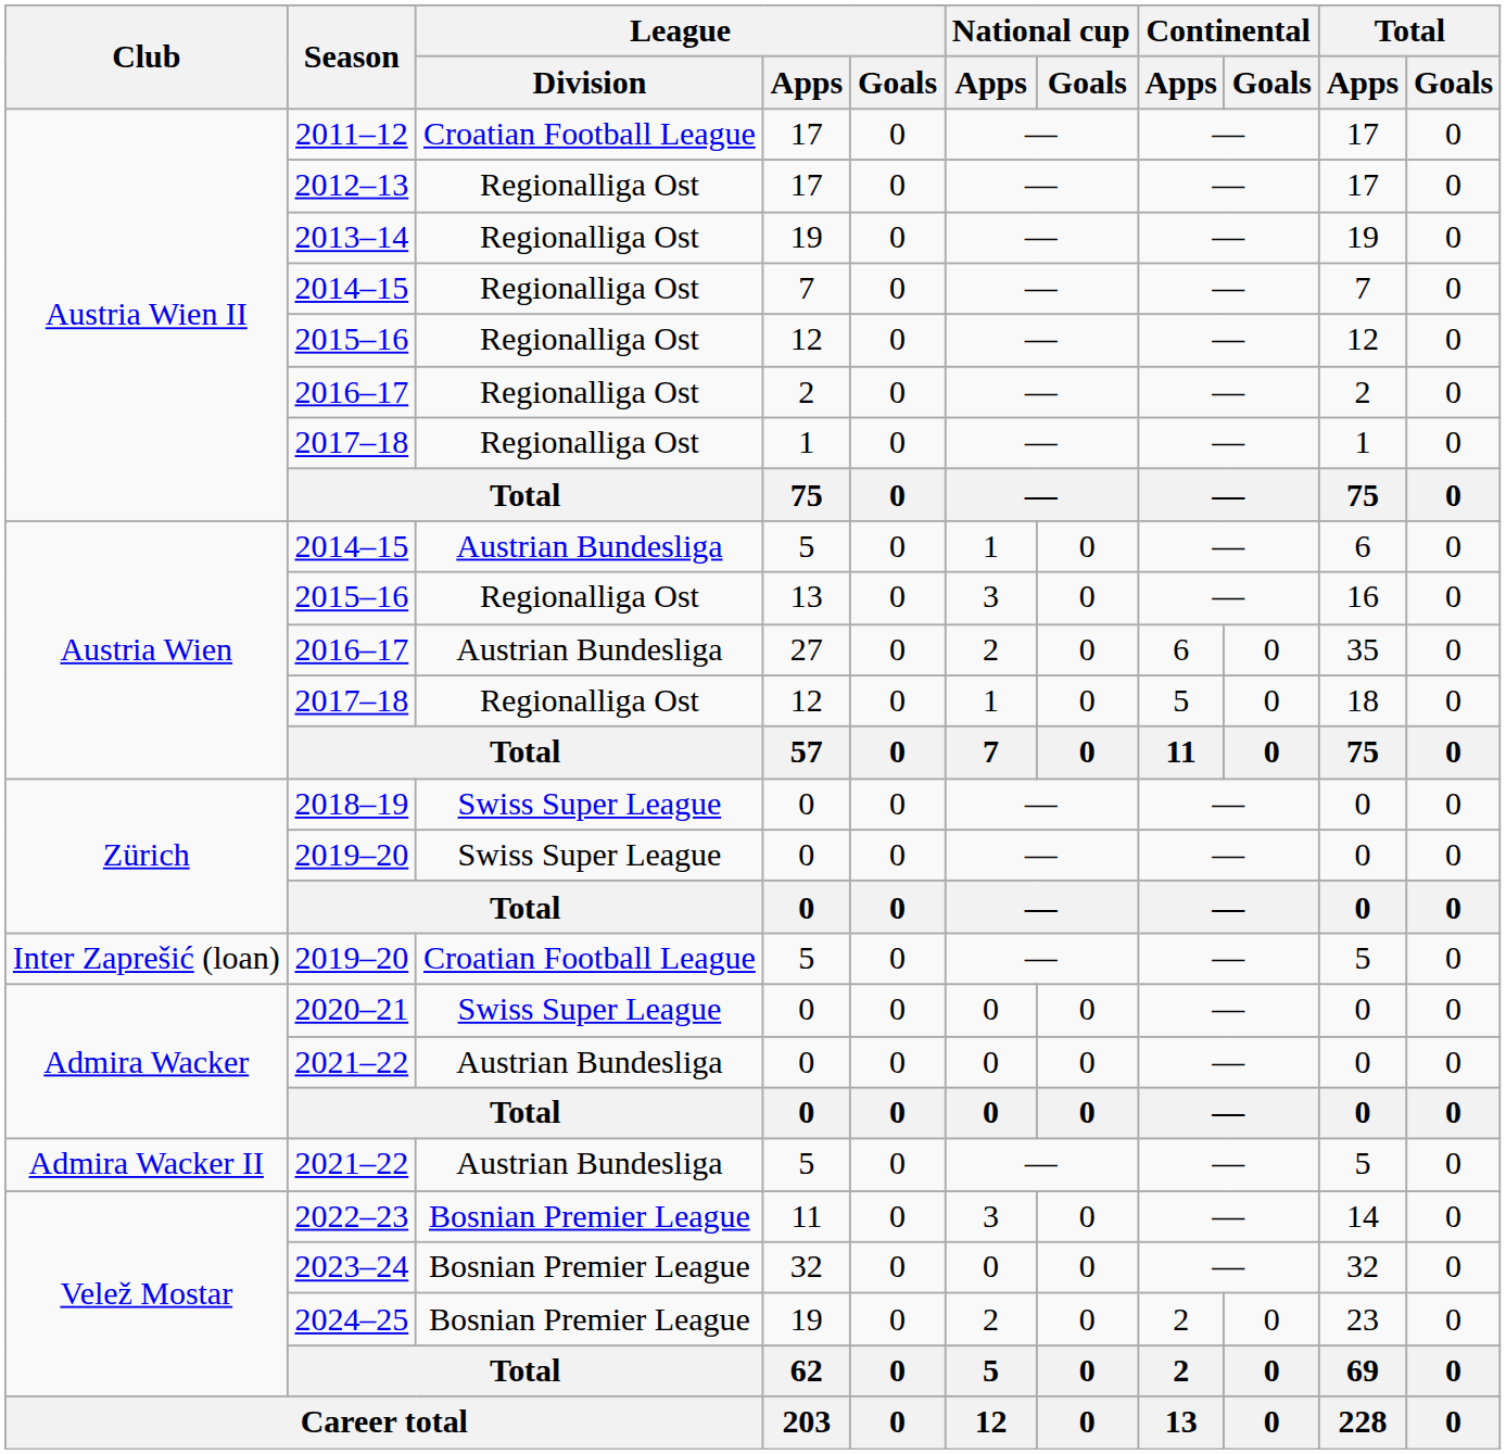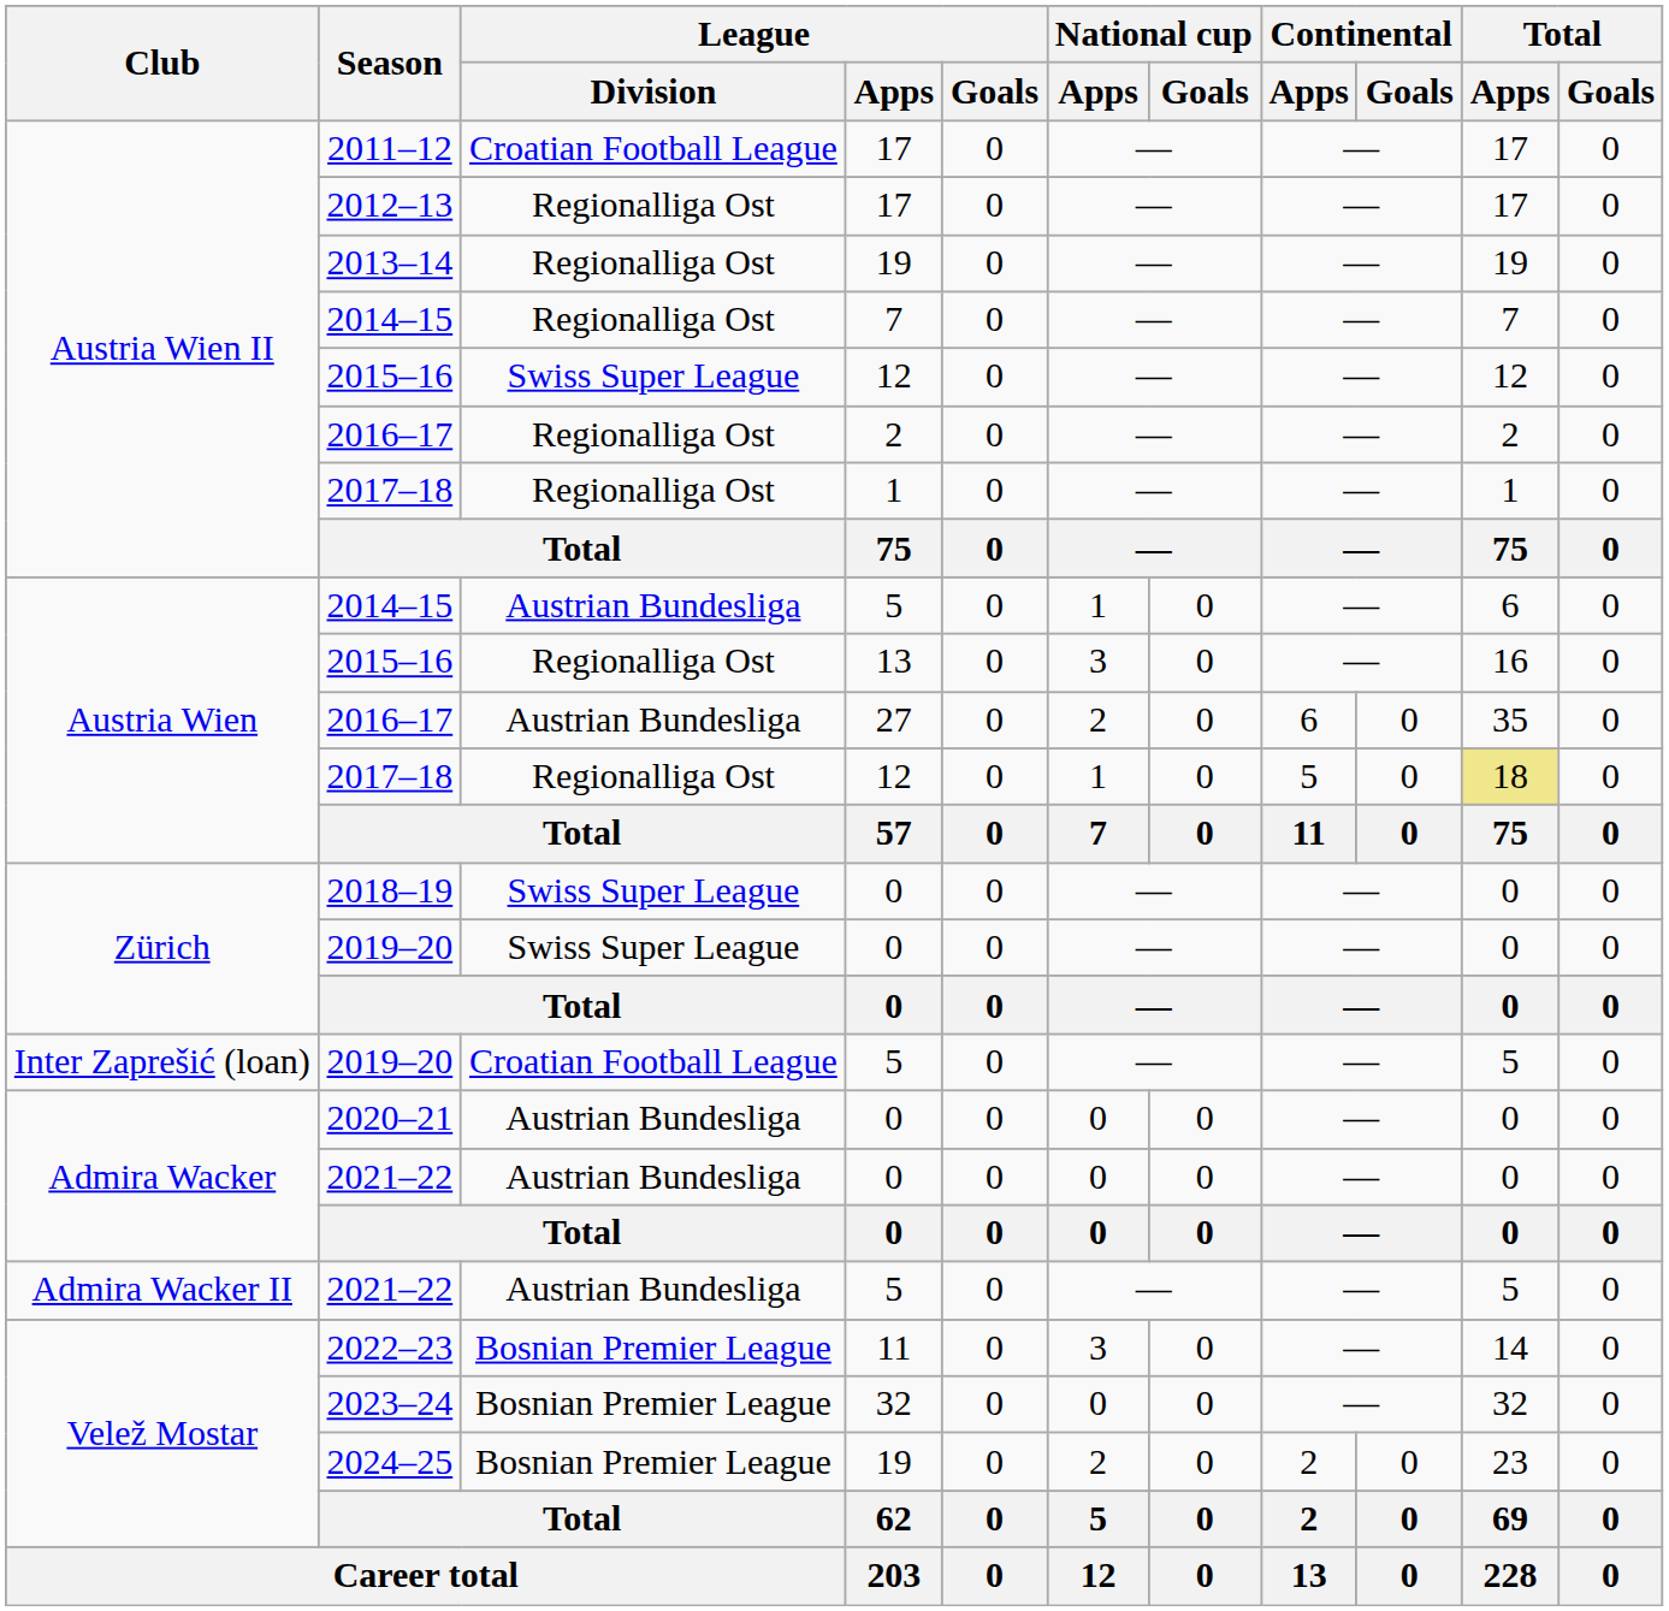 <table class="wikitable" style="text-align: center;">
 <tr>
 <th rowspan=2>Club</th>
 <th rowspan=2>Season</th>
 <th colspan=3>League</th>
 <th colspan=2>National cup</th>
 <th colspan=2>Continental</th>
 <th colspan=2>Total</th>
 </tr>
 <tr>
 <th>Division</th>
 <th>Apps</th>
 <th>Goals</th>
 <th>Apps</th>
 <th>Goals</th>
 <th>Apps</th>
 <th>Goals</th>
 <th>Apps</th>
 <th>Goals</th>
 </tr>
 <tr>
 <td rowspan=8><a href='#'>Austria Wien II</a></td>
 <td><a href='#'>2011–12</a></td>
 <td><a href='#'>Croatian Football League</a></td>
 <td>17</td>
 <td>0</td>
 <td colspan=2>—</td>
 <td colspan=2>—</td>
 <td>17</td>
 <td>0</td>
 </tr>
 <tr>
 <td><a href='#'>2012–13</a></td>
 <td>Regionalliga Ost</td>
 <td>17</td>
 <td>0</td>
 <td colspan=2>—</td>
 <td colspan=2>—</td>
 <td>17</td>
 <td>0</td>
 </tr>
 <tr>
 <td><a href='#'>2013–14</a></td>
 <td>Regionalliga Ost</td>
 <td>19</td>
 <td>0</td>
 <td colspan=2>—</td>
 <td colspan=2>—</td>
 <td>19</td>
 <td>0</td>
 </tr>
 <tr>
 <td><a href='#'>2014–15</a></td>
 <td>Regionalliga Ost</td>
 <td>7</td>
 <td>0</td>
 <td colspan=2>—</td>
 <td colspan=2>—</td>
 <td>7</td>
 <td>0</td>
 </tr>
 <tr>
 <td><a href='#'>2015–16</a></td>
-<td>Regionalliga Ost</td>
+<td><a href='#'>Swiss Super League</a></td>
 <td>12</td>
 <td>0</td>
 <td colspan=2>—</td>
 <td colspan=2>—</td>
 <td>12</td>
 <td>0</td>
 </tr>
 <tr>
 <td><a href='#'>2016–17</a></td>
 <td>Regionalliga Ost</td>
 <td>2</td>
 <td>0</td>
 <td colspan=2>—</td>
 <td colspan=2>—</td>
 <td>2</td>
 <td>0</td>
 </tr>
 <tr>
 <td><a href='#'>2017–18</a></td>
 <td>Regionalliga Ost</td>
 <td>1</td>
 <td>0</td>
 <td colspan=2>—</td>
 <td colspan=2>—</td>
 <td>1</td>
 <td>0</td>
 </tr>
 <tr>
 <th colspan=2>Total</th>
 <th>75</th>
 <th>0</th>
 <th colspan=2>—</th>
 <th colspan=2>—</th>
 <th>75</th>
 <th>0</th>
 </tr>
 <tr>
 <td rowspan=5><a href='#'>Austria Wien</a></td>
 <td><a href='#'>2014–15</a></td>
 <td><a href='#'>Austrian Bundesliga</a></td>
 <td>5</td>
 <td>0</td>
 <td>1</td>
 <td>0</td>
 <td colspan=2>—</td>
 <td>6</td>
 <td>0</td>
 </tr>
 <tr>
 <td><a href='#'>2015–16</a></td>
 <td>Regionalliga Ost</td>
 <td>13</td>
 <td>0</td>
 <td>3</td>
 <td>0</td>
 <td colspan=2>—</td>
 <td>16</td>
 <td>0</td>
 </tr>
 <tr>
 <td><a href='#'>2016–17</a></td>
 <td>Austrian Bundesliga</td>
 <td>27</td>
 <td>0</td>
 <td>2</td>
 <td>0</td>
 <td>6</td>
 <td>0</td>
 <td>35</td>
 <td>0</td>
 </tr>
 <tr>
 <td><a href='#'>2017–18</a></td>
 <td>Regionalliga Ost</td>
 <td>12</td>
 <td>0</td>
 <td>1</td>
 <td>0</td>
 <td>5</td>
 <td>0</td>
-<td>18</td>
+<td style="background: khaki;">18</td>
 <td>0</td>
 </tr>
 <tr>
 <th colspan=2>Total</th>
 <th>57</th>
 <th>0</th>
 <th>7</th>
 <th>0</th>
 <th>11</th>
 <th>0</th>
 <th>75</th>
 <th>0</th>
 </tr>
 <tr>
 <td rowspan=3><a href='#'>Zürich</a></td>
 <td><a href='#'>2018–19</a></td>
 <td><a href='#'>Swiss Super League</a></td>
 <td>0</td>
 <td>0</td>
 <td colspan=2>—</td>
 <td colspan=2>—</td>
 <td>0</td>
 <td>0</td>
 </tr>
 <tr>
 <td><a href='#'>2019–20</a></td>
 <td>Swiss Super League</td>
 <td>0</td>
 <td>0</td>
 <td colspan=2>—</td>
 <td colspan=2>—</td>
 <td>0</td>
 <td>0</td>
 </tr>
 <tr>
 <th colspan=2>Total</th>
 <th>0</th>
 <th>0</th>
 <th colspan=2>—</th>
 <th colspan=2>—</th>
 <th>0</th>
 <th>0</th>
 </tr>
 <tr>
 <td><a href='#'>Inter Zaprešić</a> (loan)</td>
 <td><a href='#'>2019–20</a></td>
 <td><a href='#'>Croatian Football League</a></td>
 <td>5</td>
 <td>0</td>
 <td colspan=2>—</td>
 <td colspan=2>—</td>
 <td>5</td>
 <td>0</td>
 </tr>
 <tr>
 <td rowspan=3><a href='#'>Admira Wacker</a></td>
 <td><a href='#'>2020–21</a></td>
-<td><a href='#'>Swiss Super League</a></td>
+<td>Austrian Bundesliga</td>
 <td>0</td>
 <td>0</td>
 <td>0</td>
 <td>0</td>
 <td colspan=2>—</td>
 <td>0</td>
 <td>0</td>
 </tr>
 <tr>
 <td><a href='#'>2021–22</a></td>
 <td>Austrian Bundesliga</td>
 <td>0</td>
 <td>0</td>
 <td>0</td>
 <td>0</td>
 <td colspan=2>—</td>
 <td>0</td>
 <td>0</td>
 </tr>
 <tr>
 <th colspan=2>Total</th>
 <th>0</th>
 <th>0</th>
 <th>0</th>
 <th>0</th>
 <th colspan=2>—</th>
 <th>0</th>
 <th>0</th>
 </tr>
 <tr>
 <td><a href='#'>Admira Wacker II</a></td>
 <td><a href='#'>2021–22</a></td>
 <td>Austrian Bundesliga</td>
 <td>5</td>
 <td>0</td>
 <td colspan=2>—</td>
 <td colspan=2>—</td>
 <td>5</td>
 <td>0</td>
 </tr>
 <tr>
 <td rowspan=4><a href='#'>Velež Mostar</a></td>
 <td><a href='#'>2022–23</a></td>
 <td><a href='#'>Bosnian Premier League</a></td>
 <td>11</td>
 <td>0</td>
 <td>3</td>
 <td>0</td>
 <td colspan=2>—</td>
 <td>14</td>
 <td>0</td>
 </tr>
 <tr>
 <td><a href='#'>2023–24</a></td>
 <td>Bosnian Premier League</td>
 <td>32</td>
 <td>0</td>
 <td>0</td>
 <td>0</td>
 <td colspan=2>—</td>
 <td>32</td>
 <td>0</td>
 </tr>
 <tr>
 <td><a href='#'>2024–25</a></td>
 <td>Bosnian Premier League</td>
 <td>19</td>
 <td>0</td>
 <td>2</td>
 <td>0</td>
 <td>2</td>
 <td>0</td>
 <td>23</td>
 <td>0</td>
 </tr>
 <tr>
 <th colspan=2>Total</th>
 <th>62</th>
 <th>0</th>
 <th>5</th>
 <th>0</th>
 <th>2</th>
 <th>0</th>
 <th>69</th>
 <th>0</th>
 </tr>
 <tr>
 <th colspan=3>Career total</th>
 <th>203</th>
 <th>0</th>
 <th>12</th>
 <th>0</th>
 <th>13</th>
 <th>0</th>
 <th>228</th>
 <th>0</th>
 </tr>
 </table>
